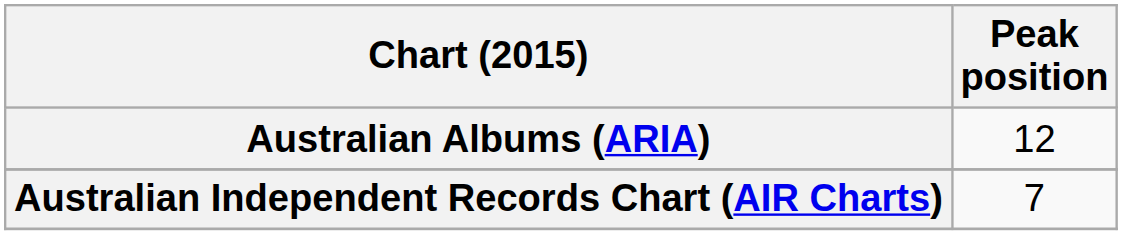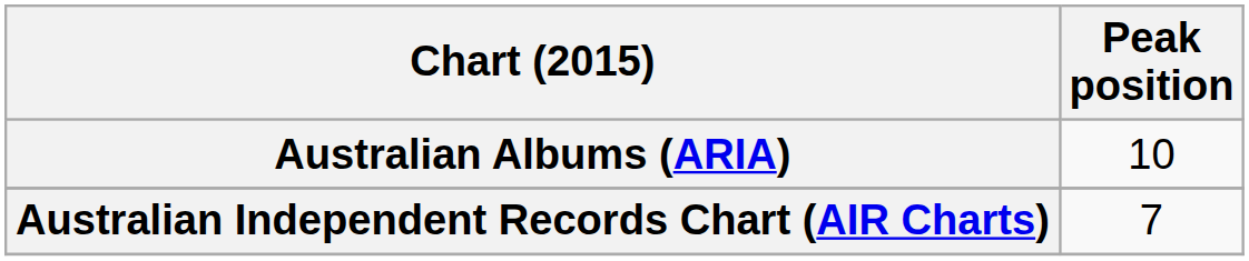 <table class="wikitable sortable plainrowheaders" style="text-align:center">
 <tr>
 <th scope="col">Chart (2015)</th>
 <th scope="col">Peak<br>position</th>
 </tr>
 <tr>
 <th scope="row">Australian Albums (<a href='#'>ARIA</a>)</th>
-<td>12</td>
+<td>10</td>
 </tr>
 <tr>
 </tr>
 <tr>
 <th scope="row">Australian Independent Records Chart (<a href='#'>AIR Charts</a>)</th>
 <td>7</td>
 </tr>
 <tr>
 </tr>
 </table>
